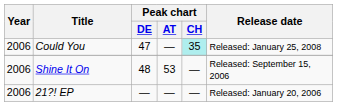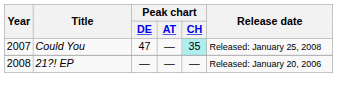 <table class="wikitable">
 <tr>
 <th rowspan="2">Year</th>
 <th width="140" rowspan="2">Title</th>
 <th colspan="3">Peak chart</th>
 <th width="180" rowspan="2">Release date</th>
 </tr>
 <tr>
 <th width="30"><a href='#'>DE</a></th>
 <th width="30"><a href='#'>AT</a></th>
 <th width="30"><a href='#'>CH</a></th>
 </tr>
 <tr>
-<td>2006</td>
+<td>2007</td>
 <td><em>Could You</em></td>
 <td align="center" >47</td>
 <td align="center" >—</td>
 <td align="center"  style="background: paleturquoise;">35</td>
 <td><small>Released: January 25, 2008</small></td>
 </tr>
 <tr>
 </tr>
 <tr>
-<td>2006</td>
-<td><em><a href='#'>Shine It On</a></em></td>
-<td align="center" >48</td>
-<td align="center" >53</td>
-<td align="center" >—</td>
-<td><small>Released: September 15, 2006</small></td>
-</tr>
-<tr>
-<td>2006</td>
+<td>2008</td>
 <td><em>21?! EP</em></td>
 <td align="center" >—</td>
 <td align="center" >—</td>
 <td align="center" >—</td>
 <td><small>Released: January 20, 2006</small></td>
 </tr>
 </table>
